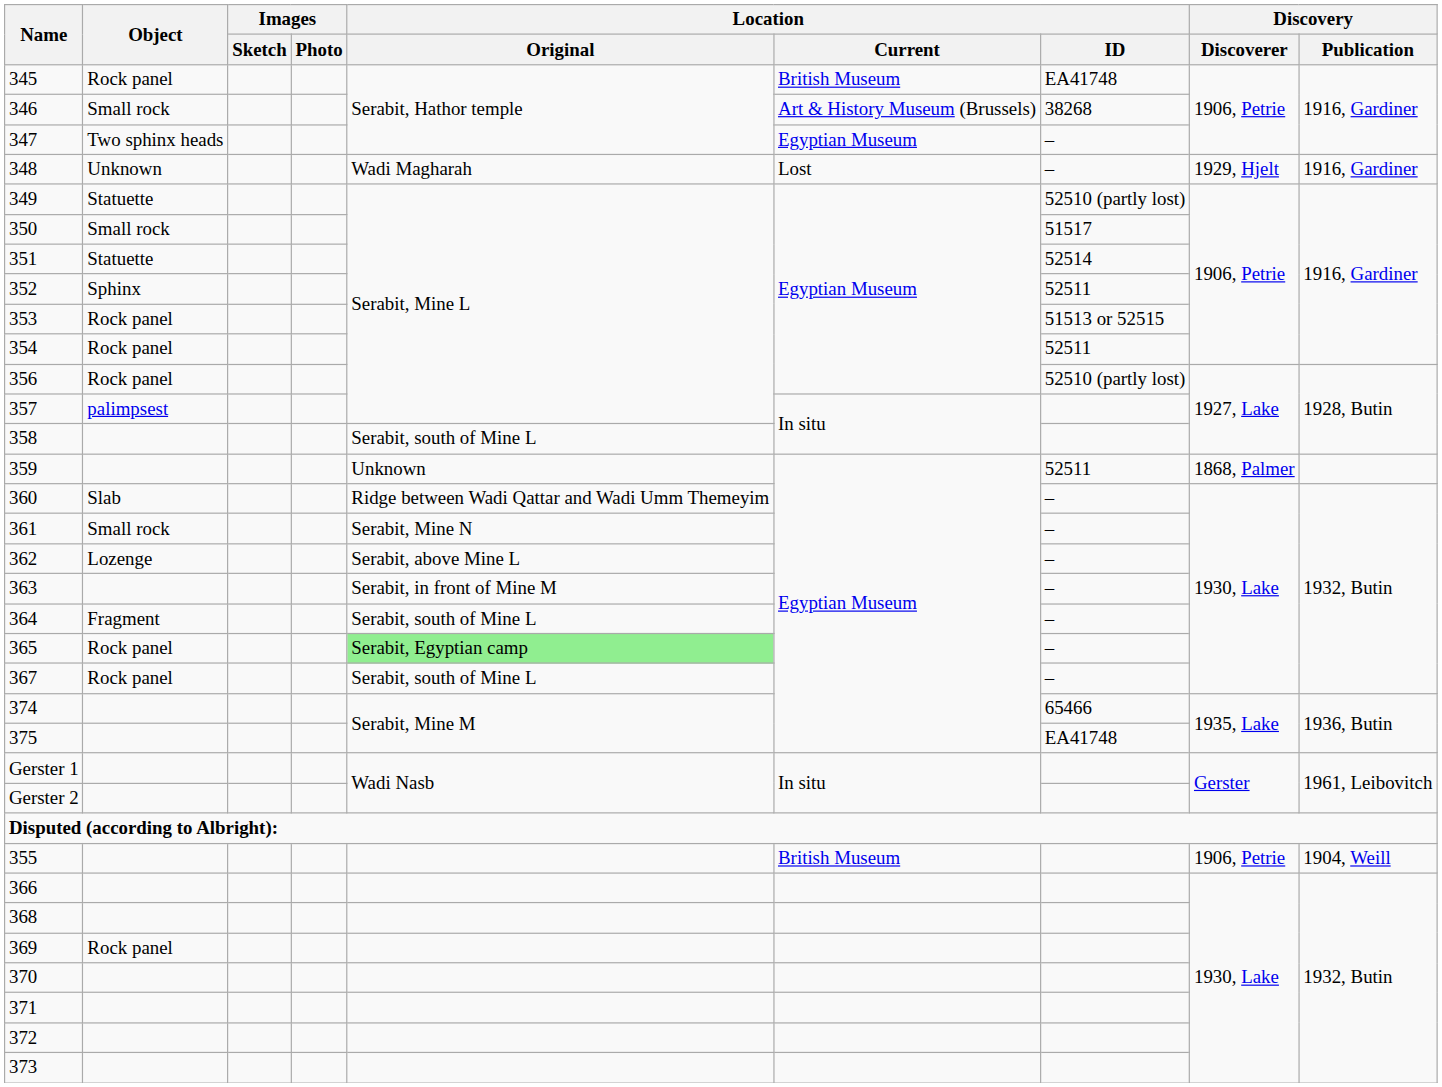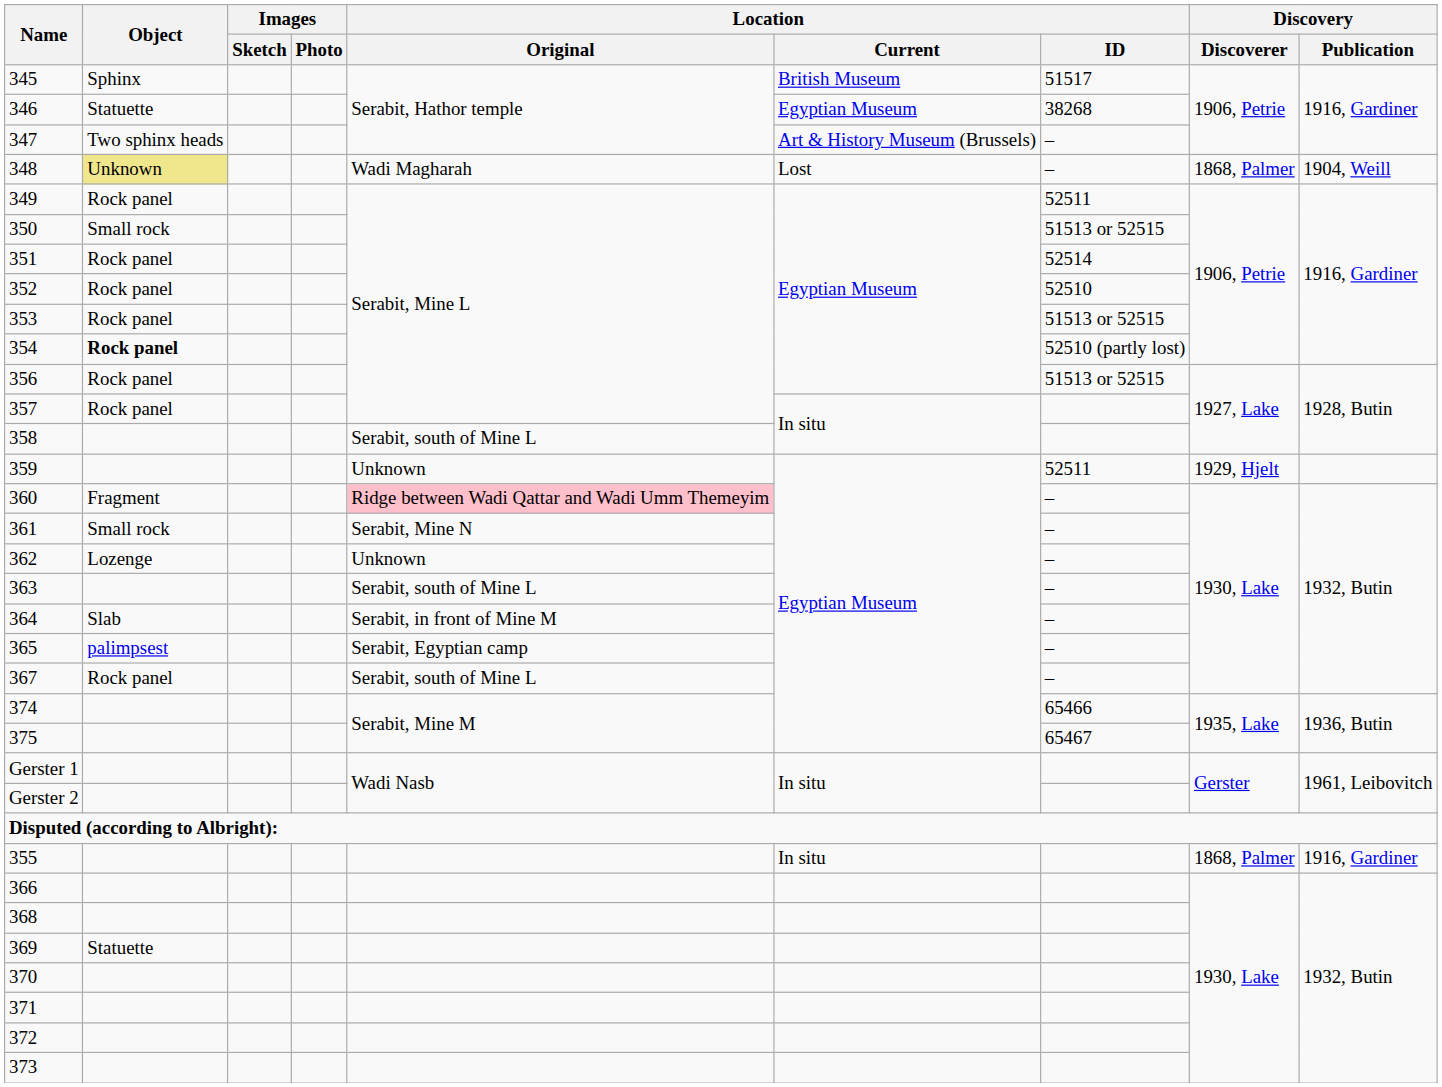 <table class="wikitable">
 <tr>
 <th rowspan="2">Name</th>
 <th rowspan="2">Object</th>
 <th colspan="2">Images</th>
 <th colspan="3">Location</th>
 <th colspan="2">Discovery</th>
 </tr>
 <tr>
 <th>Sketch</th>
 <th>Photo</th>
 <th>Original</th>
 <th>Current</th>
 <th>ID</th>
 <th>Discoverer</th>
 <th>Publication</th>
 </tr>
 <tr>
 <td>345</td>
-<td>Rock panel</td>
+<td>Sphinx</td>
 <td></td>
 <td></td>
 <td rowspan="3">Serabit, Hathor temple</td>
 <td><a href='#'>British Museum</a></td>
-<td>EA41748</td>
+<td>51517</td>
 <td rowspan="3">1906, <a href='#'>Petrie</a></td>
 <td rowspan="3">1916, <a href='#'>Gardiner</a></td>
 </tr>
 <tr>
 <td>346</td>
-<td>Small rock</td>
+<td>Statuette</td>
 <td></td>
 <td></td>
-<td><a href='#'>Art & History Museum</a> (Brussels)</td>
+<td><a href='#'>Egyptian Museum</a></td>
 <td>38268</td>
 </tr>
 <tr>
 <td>347</td>
 <td>Two sphinx heads</td>
 <td></td>
 <td></td>
-<td><a href='#'>Egyptian Museum</a></td>
+<td><a href='#'>Art & History Museum</a> (Brussels)</td>
 <td>–</td>
 </tr>
 <tr>
 <td>348</td>
-<td>Unknown</td>
+<td style="background: khaki;">Unknown</td>
 <td></td>
 <td></td>
 <td>Wadi Magharah</td>
 <td>Lost</td>
 <td>–</td>
-<td>1929, <a href='#'>Hjelt</a></td>
-<td>1916, <a href='#'>Gardiner</a></td>
+<td>1868, <a href='#'>Palmer</a></td>
+<td>1904, <a href='#'>Weill</a></td>
 </tr>
 <tr>
 <td>349</td>
-<td>Statuette</td>
+<td>Rock panel</td>
 <td></td>
 <td></td>
 <td rowspan="8">Serabit, Mine L</td>
 <td rowspan="7"><a href='#'>Egyptian Museum</a></td>
-<td>52510 (partly lost)</td>
+<td>52511</td>
 <td rowspan="6">1906, <a href='#'>Petrie</a></td>
 <td rowspan="6">1916, <a href='#'>Gardiner</a></td>
 </tr>
 <tr>
 <td>350</td>
 <td>Small rock</td>
 <td></td>
 <td></td>
-<td>51517</td>
+<td>51513 or 52515</td>
 </tr>
 <tr>
 <td>351</td>
-<td>Statuette</td>
+<td>Rock panel</td>
 <td></td>
 <td></td>
 <td>52514</td>
 </tr>
 <tr>
 <td>352</td>
-<td>Sphinx</td>
+<td>Rock panel</td>
 <td></td>
 <td></td>
-<td>52511</td>
+<td>52510</td>
 </tr>
 <tr>
 <td>353</td>
 <td>Rock panel</td>
 <td></td>
 <td></td>
 <td>51513 or 52515</td>
 </tr>
 <tr>
 <td>354</td>
-<td>Rock panel</td>
+<td><strong>Rock panel</strong></td>
 <td></td>
 <td></td>
-<td>52511</td>
+<td>52510 (partly lost)</td>
 </tr>
 <tr>
 <td>356</td>
 <td>Rock panel</td>
 <td></td>
 <td></td>
-<td>52510 (partly lost)</td>
+<td>51513 or 52515</td>
 <td rowspan="3">1927, <a href='#'>Lake</a></td>
 <td rowspan="3">1928, Butin</td>
 </tr>
 <tr>
 <td>357</td>
-<td><a href='#'>palimpsest</a></td>
+<td>Rock panel</td>
 <td></td>
 <td></td>
 <td rowspan="2">In situ</td>
 <td></td>
 </tr>
 <tr>
 <td>358</td>
 <td></td>
 <td></td>
 <td></td>
 <td>Serabit, south of Mine L</td>
 <td></td>
 </tr>
 <tr>
 <td>359</td>
 <td></td>
 <td></td>
 <td></td>
 <td>Unknown</td>
 <td rowspan="10"><a href='#'>Egyptian Museum</a></td>
 <td>52511</td>
-<td>1868, <a href='#'>Palmer</a></td>
+<td>1929, <a href='#'>Hjelt</a></td>
 <td></td>
 </tr>
 <tr>
 <td>360</td>
-<td>Slab</td>
+<td>Fragment</td>
 <td></td>
 <td></td>
-<td>Ridge between Wadi Qattar and Wadi Umm Themeyim</td>
+<td style="background: pink;">Ridge between Wadi Qattar and Wadi Umm Themeyim</td>
 <td>–</td>
 <td rowspan="7">1930, <a href='#'>Lake</a></td>
 <td rowspan="7">1932, Butin</td>
 </tr>
 <tr>
 <td>361</td>
 <td>Small rock</td>
 <td></td>
 <td></td>
 <td>Serabit, Mine N</td>
 <td>–</td>
 </tr>
 <tr>
 <td>362</td>
 <td>Lozenge</td>
 <td></td>
 <td></td>
-<td>Serabit, above Mine L</td>
+<td>Unknown</td>
 <td>–</td>
 </tr>
 <tr>
 <td>363</td>
 <td></td>
 <td></td>
 <td></td>
+<td>Serabit, south of Mine L</td>
+<td>–</td>
+</tr>
+<tr>
+<td>364</td>
+<td>Slab</td>
+<td></td>
+<td></td>
 <td>Serabit, in front of Mine M</td>
 <td>–</td>
 </tr>
 <tr>
-<td>364</td>
-<td>Fragment</td>
+<td>365</td>
+<td><a href='#'>palimpsest</a></td>
 <td></td>
 <td></td>
-<td>Serabit, south of Mine L</td>
-<td>–</td>
-</tr>
-<tr>
-<td>365</td>
-<td>Rock panel</td>
-<td></td>
-<td></td>
-<td style="background: lightgreen;">Serabit, Egyptian camp</td>
+<td>Serabit, Egyptian camp</td>
 <td>–</td>
 </tr>
 <tr>
 <td>367</td>
 <td>Rock panel</td>
 <td></td>
 <td></td>
 <td>Serabit, south of Mine L</td>
 <td>–</td>
 </tr>
 <tr>
 <td>374</td>
 <td></td>
 <td></td>
 <td></td>
 <td rowspan="2">Serabit, Mine M</td>
 <td>65466</td>
 <td rowspan="2">1935, <a href='#'>Lake</a></td>
 <td rowspan="2">1936, Butin</td>
 </tr>
 <tr>
 <td>375</td>
 <td></td>
 <td></td>
 <td></td>
-<td>EA41748</td>
+<td>65467</td>
 </tr>
 <tr>
 <td>Gerster 1</td>
 <td></td>
 <td></td>
 <td></td>
 <td rowspan="2">Wadi Nasb</td>
 <td rowspan="2">In situ</td>
 <td></td>
 <td rowspan="2"><a href='#'>Gerster</a></td>
 <td rowspan="2">1961,  Leibovitch</td>
 </tr>
 <tr>
 <td>Gerster 2</td>
 <td></td>
 <td></td>
 <td></td>
 <td></td>
 </tr>
 <tr>
 <td colspan="9"><strong>Disputed (according to Albright):</strong></td>
 </tr>
 <tr>
 <td>355</td>
 <td></td>
 <td></td>
 <td></td>
 <td></td>
-<td><a href='#'>British Museum</a></td>
+<td>In situ</td>
 <td></td>
-<td>1906, <a href='#'>Petrie</a></td>
-<td>1904, <a href='#'>Weill</a></td>
+<td>1868, <a href='#'>Palmer</a></td>
+<td>1916, <a href='#'>Gardiner</a></td>
 </tr>
 <tr>
 <td>366</td>
 <td></td>
 <td></td>
 <td></td>
 <td></td>
 <td></td>
 <td></td>
 <td rowspan="7">1930, <a href='#'>Lake</a></td>
 <td rowspan="7">1932, Butin</td>
 </tr>
 <tr>
 <td>368</td>
 <td></td>
 <td></td>
 <td></td>
 <td></td>
 <td></td>
 <td></td>
 </tr>
 <tr>
 <td>369</td>
-<td>Rock panel</td>
+<td>Statuette</td>
 <td></td>
 <td></td>
 <td></td>
 <td></td>
 <td></td>
 </tr>
 <tr>
 <td>370</td>
 <td></td>
 <td></td>
 <td></td>
 <td></td>
 <td></td>
 <td></td>
 </tr>
 <tr>
 <td>371</td>
 <td></td>
 <td></td>
 <td></td>
 <td></td>
 <td></td>
 <td></td>
 </tr>
 <tr>
 <td>372</td>
 <td></td>
 <td></td>
 <td></td>
 <td></td>
 <td></td>
 <td></td>
 </tr>
 <tr>
 <td>373</td>
 <td></td>
 <td></td>
 <td></td>
 <td></td>
 <td></td>
 </tr>
 </table>
